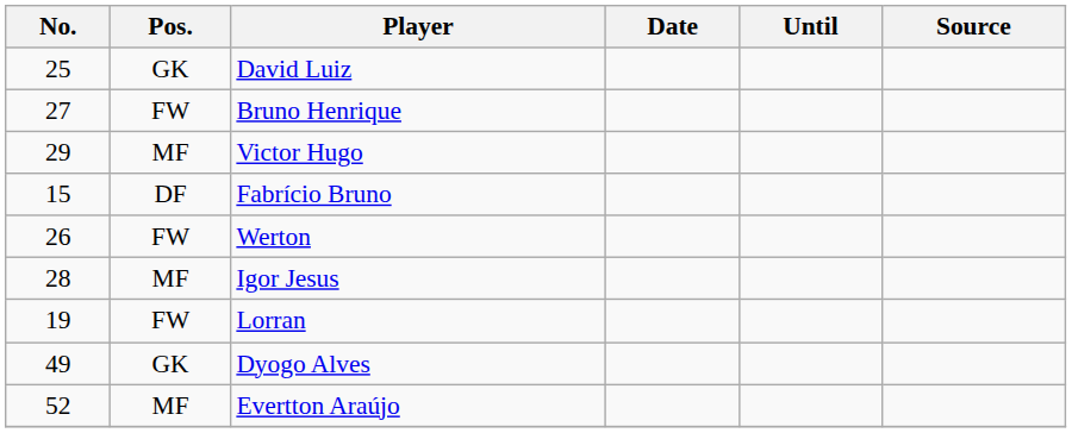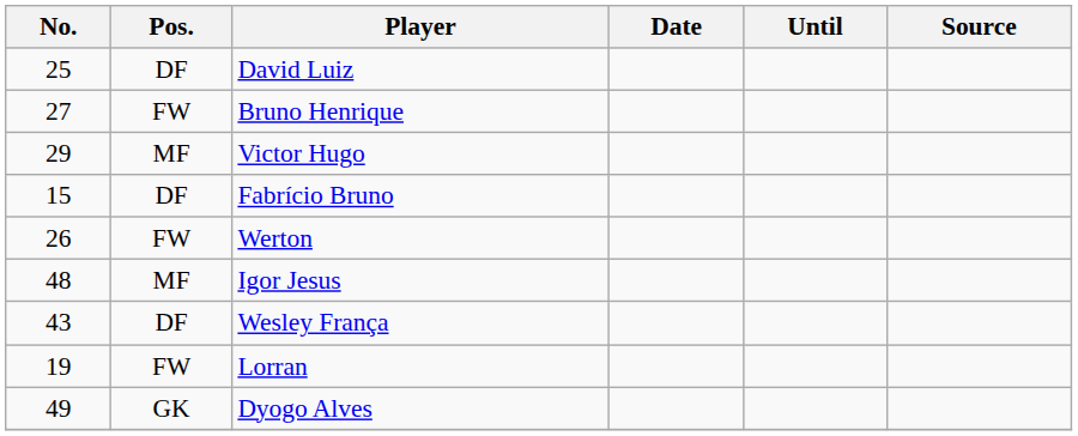 <table class="wikitable"  style="width:50%; text-align:center; font-size:95%; text-align:left;">
 <tr>
 <th>No.</th>
 <th>Pos.</th>
 <th>Player</th>
 <th>Date</th>
 <th>Until</th>
 <th>Source</th>
 </tr>
 <tr>
 <td style="text-align:center;">25</td>
-<td style="text-align:center;">GK</td>
+<td style="text-align:center;">DF</td>
 <td> <a href='#'>David Luiz</a></td>
 <td></td>
 <td></td>
 <td style="text-align:center;"></td>
 </tr>
 <tr>
 <td style="text-align:center;">27</td>
 <td style="text-align:center;">FW</td>
 <td> <a href='#'>Bruno Henrique</a></td>
 <td></td>
 <td></td>
 <td style="text-align:center;"></td>
 </tr>
 <tr>
 <td style="text-align:center;">29</td>
 <td style="text-align:center;">MF</td>
 <td> <a href='#'>Victor Hugo</a></td>
 <td></td>
 <td></td>
 <td style="text-align:center;"></td>
 </tr>
 <tr>
 <td style="text-align:center;">15</td>
 <td style="text-align:center;">DF</td>
 <td> <a href='#'>Fabrício Bruno</a></td>
 <td></td>
 <td></td>
 <td style="text-align:center;"></td>
 </tr>
 <tr>
 <td style="text-align:center;">26</td>
 <td style="text-align:center;">FW</td>
 <td> <a href='#'>Werton</a></td>
 <td></td>
 <td></td>
 <td style="text-align:center;"></td>
 </tr>
 <tr>
-<td style="text-align:center;">28</td>
+<td style="text-align:center;">48</td>
 <td style="text-align:center;">MF</td>
 <td> <a href='#'>Igor Jesus</a></td>
+<td></td>
+<td></td>
+<td style="text-align:center;"></td>
+</tr>
+<tr>
+<td style="text-align:center;">43</td>
+<td style="text-align:center;">DF</td>
+<td> <a href='#'>Wesley França</a></td>
 <td></td>
 <td></td>
 <td style="text-align:center;"></td>
 </tr>
 <tr>
 <td style="text-align:center;">19</td>
 <td style="text-align:center;">FW</td>
 <td> <a href='#'>Lorran</a></td>
 <td></td>
 <td></td>
 <td style="text-align:center;"></td>
 </tr>
 <tr>
 <td style="text-align:center;">49</td>
 <td style="text-align:center;">GK</td>
 <td> <a href='#'>Dyogo Alves</a></td>
 <td></td>
 <td></td>
 <td style="text-align:center;"></td>
 </tr>
 <tr>
-<td style="text-align:center;">52</td>
-<td style="text-align:center;">MF</td>
-<td> <a href='#'>Evertton Araújo</a></td>
-<td></td>
-<td></td>
-<td style="text-align:center;"></td>
-</tr>
-<tr>
 </tr>
 </table>
